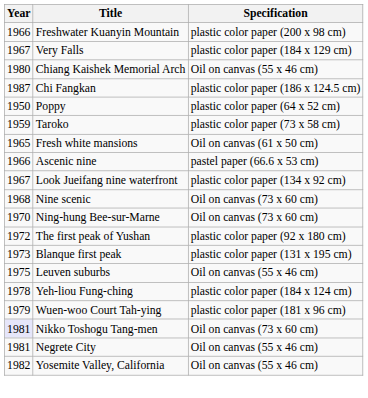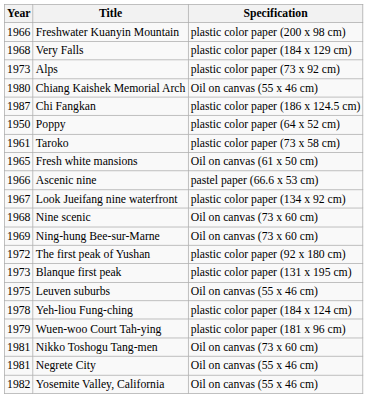 <table class="wikitable">
 <tr>
 <th>Year</th>
 <th>Title</th>
 <th>Specification</th>
 </tr>
 <tr>
 <td>1966</td>
 <td>Freshwater Kuanyin Mountain</td>
 <td>plastic color paper (200 x 98 cm)</td>
 </tr>
 <tr>
-<td>1967</td>
+<td>1968</td>
 <td>Very Falls</td>
 <td>plastic color paper (184 x 129 cm)</td>
+</tr>
+<tr>
+<td>1973</td>
+<td>Alps</td>
+<td>plastic color paper (73 x 92 cm)</td>
 </tr>
 <tr>
 <td>1980</td>
 <td>Chiang Kaishek Memorial Arch</td>
 <td>Oil on canvas (55 x 46 cm)</td>
 </tr>
 <tr>
 <td>1987</td>
 <td>Chi Fangkan</td>
 <td>plastic color paper (186 x 124.5 cm)</td>
 </tr>
 <tr>
 <td>1950</td>
 <td>Poppy</td>
 <td>plastic color paper (64 x 52 cm)</td>
 </tr>
 <tr>
-<td>1959</td>
+<td>1961</td>
 <td>Taroko</td>
 <td>plastic color paper (73 x 58 cm)</td>
 </tr>
 <tr>
 <td>1965</td>
 <td>Fresh white mansions</td>
 <td>Oil on canvas (61 x 50 cm)</td>
 </tr>
 <tr>
 <td>1966</td>
 <td>Ascenic nine</td>
 <td>pastel paper (66.6 x 53 cm)</td>
 </tr>
 <tr>
 <td>1967</td>
 <td>Look Jueifang nine waterfront</td>
 <td>plastic color paper (134 x 92 cm)</td>
 </tr>
 <tr>
 <td>1968</td>
 <td>Nine scenic</td>
 <td>Oil on canvas (73 x 60 cm)</td>
 </tr>
 <tr>
-<td>1970</td>
+<td>1969</td>
 <td>Ning-hung Bee-sur-Marne</td>
 <td>Oil on canvas (73 x 60 cm)</td>
 </tr>
 <tr>
 <td>1972</td>
 <td>The first peak of Yushan</td>
 <td>plastic color paper (92 x 180 cm)</td>
 </tr>
 <tr>
 <td>1973</td>
 <td>Blanque first peak</td>
 <td>plastic color paper (131 x 195 cm)</td>
 </tr>
 <tr>
 <td>1975</td>
 <td>Leuven suburbs</td>
 <td>Oil on canvas (55 x 46 cm)</td>
 </tr>
 <tr>
 <td>1978</td>
 <td>Yeh-liou Fung-ching</td>
 <td>plastic color paper (184 x 124 cm)</td>
 </tr>
 <tr>
 <td>1979</td>
 <td>Wuen-woo Court Tah-ying</td>
 <td>plastic color paper (181 x 96 cm)</td>
 </tr>
 <tr>
-<td style="background: lavender;">1981</td>
+<td>1981</td>
 <td>Nikko Toshogu Tang-men</td>
 <td>Oil on canvas (73 x 60 cm)</td>
 </tr>
 <tr>
 <td>1981</td>
 <td>Negrete City</td>
 <td>Oil on canvas (55 x 46 cm)</td>
 </tr>
 <tr>
 <td>1982</td>
 <td>Yosemite Valley, California</td>
 <td>Oil on canvas (55 x 46 cm)</td>
 </tr>
 </table>
